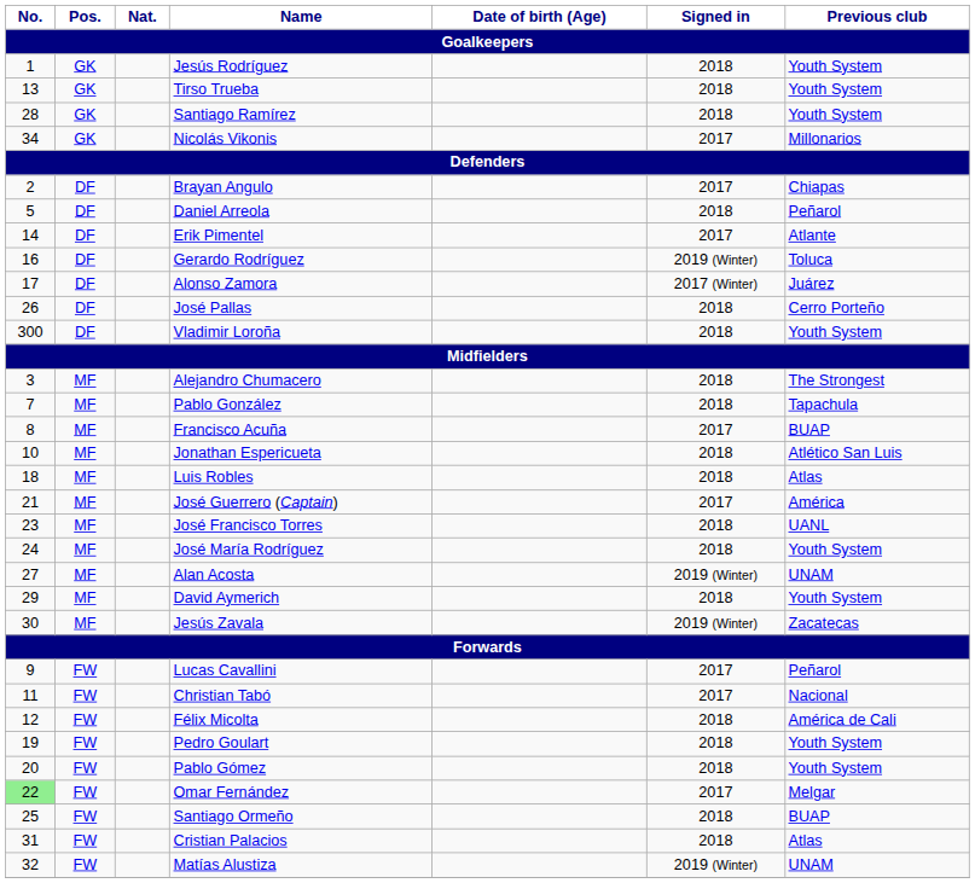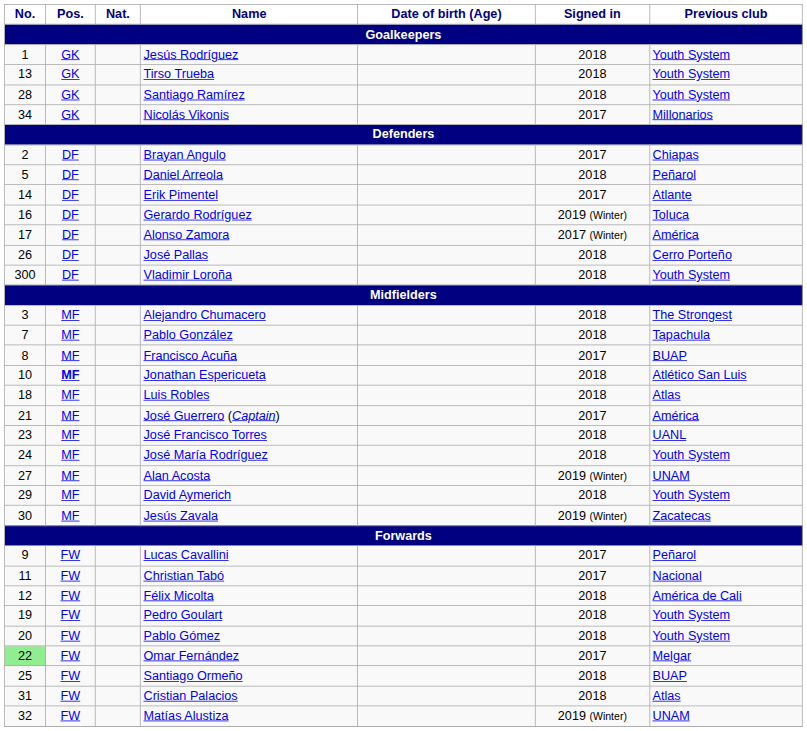 <table class="wikitable" style="text-align:center; font-size:100%;width:80%;">
 <tr>
 <th style="background:white; color:#000080; text-align:center;">No.</th>
 <th style="background:white; color:#000080; text-align:center;">Pos.</th>
 <th style="background:white; color:#000080; text-align:center;">Nat.</th>
 <th style="background:white; color:#000080; text-align:center;">Name</th>
 <th style="background:white; color:#000080; text-align:center;">Date of birth (Age)</th>
 <th style="background:white; color:#000080; text-align:center;">Signed in</th>
 <th style="background:white; color:#000080; text-align:center;">Previous club</th>
 </tr>
 <tr>
 <th colspan="7" style="background:#000080; color:white; text-align:center">Goalkeepers</th>
 </tr>
 <tr>
 <td>1</td>
 <td><a href='#'>GK</a></td>
 <td></td>
 <td align=left><a href='#'>Jesús Rodríguez</a></td>
 <td></td>
 <td>2018</td>
 <td align=left> <a href='#'>Youth System</a></td>
 </tr>
 <tr>
 <td>13</td>
 <td><a href='#'>GK</a></td>
 <td></td>
 <td align=left><a href='#'>Tirso Trueba</a></td>
 <td></td>
 <td>2018</td>
 <td align=left> <a href='#'>Youth System</a></td>
 </tr>
 <tr>
 <td>28</td>
 <td><a href='#'>GK</a></td>
 <td></td>
 <td align=left><a href='#'>Santiago Ramírez</a></td>
 <td></td>
 <td>2018</td>
 <td align=left> <a href='#'>Youth System</a></td>
 </tr>
 <tr>
 <td>34</td>
 <td><a href='#'>GK</a></td>
 <td></td>
 <td align=left><a href='#'>Nicolás Vikonis</a></td>
 <td></td>
 <td>2017</td>
 <td align=left> <a href='#'>Millonarios</a></td>
 </tr>
 <tr>
 <th colspan="7" style="background:#000080; color:white; text-align:center">Defenders</th>
 </tr>
 <tr>
 <td>2</td>
 <td><a href='#'>DF</a></td>
 <td></td>
 <td align=left><a href='#'>Brayan Angulo</a></td>
 <td></td>
 <td>2017</td>
 <td align=left> <a href='#'>Chiapas</a></td>
 </tr>
 <tr>
 <td>5</td>
 <td><a href='#'>DF</a></td>
 <td></td>
 <td align=left><a href='#'>Daniel Arreola</a></td>
 <td></td>
 <td>2018</td>
 <td align=left> <a href='#'>Peñarol</a></td>
 </tr>
 <tr>
 <td>14</td>
 <td><a href='#'>DF</a></td>
 <td></td>
 <td align=left><a href='#'>Erik Pimentel</a></td>
 <td></td>
 <td>2017</td>
 <td align=left> <a href='#'>Atlante</a></td>
 </tr>
 <tr>
 <td>16</td>
 <td><a href='#'>DF</a></td>
 <td></td>
 <td align=left><a href='#'>Gerardo Rodríguez</a></td>
 <td></td>
 <td>2019 <small>(Winter)</small></td>
 <td align=left> <a href='#'>Toluca</a></td>
 </tr>
 <tr>
 <td>17</td>
 <td><a href='#'>DF</a></td>
 <td></td>
 <td align=left><a href='#'>Alonso Zamora</a></td>
 <td></td>
 <td>2017 <small>(Winter)</small></td>
-<td align=left> <a href='#'>Juárez</a></td>
+<td align=left> <a href='#'>América</a></td>
 </tr>
 <tr>
 <td>26</td>
 <td><a href='#'>DF</a></td>
 <td></td>
 <td align=left><a href='#'>José Pallas</a></td>
 <td></td>
 <td>2018</td>
 <td align=left> <a href='#'>Cerro Porteño</a></td>
 </tr>
 <tr>
 <td>300</td>
 <td><a href='#'>DF</a></td>
 <td></td>
 <td align=left><a href='#'>Vladimir Loroña</a></td>
 <td></td>
 <td>2018</td>
 <td align=left> <a href='#'>Youth System</a></td>
 </tr>
 <tr>
 <th colspan="7" style="background:#000080; color:white; text-align:center">Midfielders</th>
 </tr>
 <tr>
 <td>3</td>
 <td><a href='#'>MF</a></td>
 <td></td>
 <td align=left><a href='#'>Alejandro Chumacero</a></td>
 <td></td>
 <td>2018</td>
 <td align=left> <a href='#'>The Strongest</a></td>
 </tr>
 <tr>
 <td>7</td>
 <td><a href='#'>MF</a></td>
 <td></td>
 <td align=left><a href='#'>Pablo González</a></td>
 <td></td>
 <td>2018</td>
 <td align=left> <a href='#'>Tapachula</a></td>
 </tr>
 <tr>
 <td>8</td>
 <td><a href='#'>MF</a></td>
 <td></td>
 <td align=left><a href='#'>Francisco Acuña</a></td>
 <td></td>
 <td>2017</td>
 <td align=left> <a href='#'>BUAP</a></td>
 </tr>
 <tr>
 <td>10</td>
-<td><a href='#'>MF</a></td>
+<td><strong><a href='#'>MF</a></strong></td>
 <td></td>
 <td align=left><a href='#'>Jonathan Espericueta</a></td>
 <td></td>
 <td>2018</td>
 <td align=left> <a href='#'>Atlético San Luis</a></td>
 </tr>
 <tr>
 <td>18</td>
 <td><a href='#'>MF</a></td>
 <td></td>
 <td align=left><a href='#'>Luis Robles</a></td>
 <td></td>
 <td>2018</td>
 <td align=left> <a href='#'>Atlas</a></td>
 </tr>
 <tr>
 <td>21</td>
 <td><a href='#'>MF</a></td>
 <td></td>
 <td align=left><a href='#'>José Guerrero</a> (<em><a href='#'>Captain</a></em>)</td>
 <td></td>
 <td>2017</td>
 <td align=left> <a href='#'>América</a></td>
 </tr>
 <tr>
 <td>23</td>
 <td><a href='#'>MF</a></td>
 <td></td>
 <td align=left><a href='#'>José Francisco Torres</a></td>
 <td></td>
 <td>2018</td>
 <td align=left> <a href='#'>UANL</a></td>
 </tr>
 <tr>
 <td>24</td>
 <td><a href='#'>MF</a></td>
 <td></td>
 <td align=left><a href='#'>José María Rodríguez</a></td>
 <td></td>
 <td>2018</td>
 <td align=left> <a href='#'>Youth System</a></td>
 </tr>
 <tr>
 <td>27</td>
 <td><a href='#'>MF</a></td>
 <td></td>
 <td align=left><a href='#'>Alan Acosta</a></td>
 <td></td>
 <td>2019 <small>(Winter)</small></td>
 <td align=left> <a href='#'>UNAM</a></td>
 </tr>
 <tr>
 <td>29</td>
 <td><a href='#'>MF</a></td>
 <td></td>
 <td align=left><a href='#'>David Aymerich</a></td>
 <td></td>
 <td>2018</td>
 <td align=left> <a href='#'>Youth System</a></td>
 </tr>
 <tr>
 <td>30</td>
 <td><a href='#'>MF</a></td>
 <td></td>
 <td align=left><a href='#'>Jesús Zavala</a></td>
 <td></td>
 <td>2019 <small>(Winter)</small></td>
 <td align=left> <a href='#'>Zacatecas</a></td>
 </tr>
 <tr>
 <th colspan="7" style="background:#000080; color:white; text-align:center">Forwards</th>
 </tr>
 <tr>
 <td>9</td>
 <td><a href='#'>FW</a></td>
 <td></td>
 <td align=left><a href='#'>Lucas Cavallini</a></td>
 <td></td>
 <td>2017</td>
 <td align=left> <a href='#'>Peñarol</a></td>
 </tr>
 <tr>
 <td>11</td>
 <td><a href='#'>FW</a></td>
 <td></td>
 <td align=left><a href='#'>Christian Tabó</a></td>
 <td></td>
 <td>2017</td>
 <td align=left> <a href='#'>Nacional</a></td>
 </tr>
 <tr>
 <td>12</td>
 <td><a href='#'>FW</a></td>
 <td></td>
 <td align=left><a href='#'>Félix Micolta</a></td>
 <td></td>
 <td>2018</td>
 <td align=left> <a href='#'>América de Cali</a></td>
 </tr>
 <tr>
 <td>19</td>
 <td><a href='#'>FW</a></td>
 <td></td>
 <td align=left><a href='#'>Pedro Goulart</a></td>
 <td></td>
 <td>2018</td>
 <td align=left> <a href='#'>Youth System</a></td>
 </tr>
 <tr>
 <td>20</td>
 <td><a href='#'>FW</a></td>
 <td></td>
 <td align=left><a href='#'>Pablo Gómez</a></td>
 <td></td>
 <td>2018</td>
 <td align=left> <a href='#'>Youth System</a></td>
 </tr>
 <tr>
 <td style="background: lightgreen;">22</td>
 <td><a href='#'>FW</a></td>
 <td></td>
 <td align=left><a href='#'>Omar Fernández</a></td>
 <td></td>
 <td>2017</td>
 <td align=left> <a href='#'>Melgar</a></td>
 </tr>
 <tr>
 <td>25</td>
 <td><a href='#'>FW</a></td>
 <td></td>
 <td align=left><a href='#'>Santiago Ormeño</a></td>
 <td></td>
 <td>2018</td>
 <td align=left> <a href='#'>BUAP</a></td>
 </tr>
 <tr>
 <td>31</td>
 <td><a href='#'>FW</a></td>
 <td></td>
 <td align=left><a href='#'>Cristian Palacios</a></td>
 <td></td>
 <td>2018</td>
 <td align=left> <a href='#'>Atlas</a></td>
 </tr>
 <tr>
 <td>32</td>
 <td><a href='#'>FW</a></td>
 <td></td>
 <td align=left><a href='#'>Matías Alustiza</a></td>
 <td></td>
 <td>2019 <small>(Winter)</small></td>
 <td align=left> <a href='#'>UNAM</a></td>
 </tr>
 <tr>
 </tr>
 </table>
